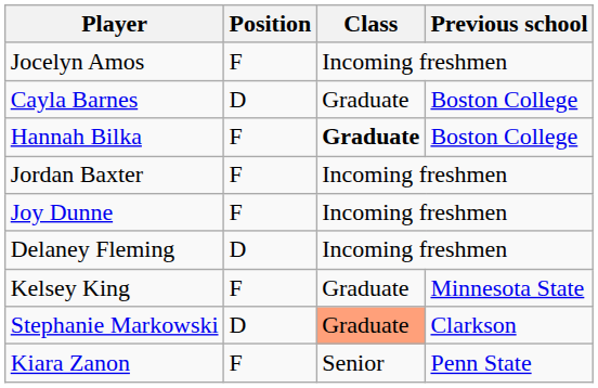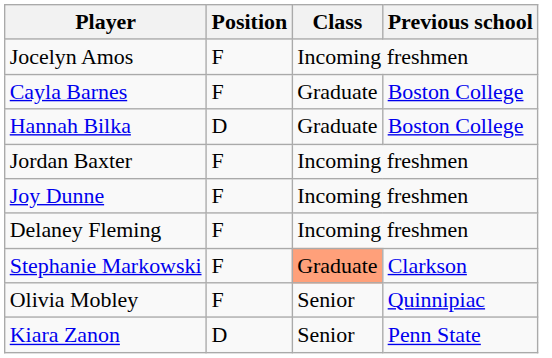 <table class="wikitable">
 <tr>
 <th>Player</th>
 <th>Position</th>
 <th>Class</th>
 <th>Previous school</th>
 </tr>
 <tr>
 <td>Jocelyn Amos</td>
 <td>F</td>
 <td colspan="2">Incoming freshmen</td>
 </tr>
 <tr>
 <td><a href='#'>Cayla Barnes</a></td>
-<td>D</td>
+<td>F</td>
 <td>Graduate</td>
 <td><a href='#'>Boston College</a></td>
 </tr>
 <tr>
 <td><a href='#'>Hannah Bilka</a></td>
-<td>F</td>
-<td><strong>Graduate</strong></td>
+<td>D</td>
+<td>Graduate</td>
 <td><a href='#'>Boston College</a></td>
 </tr>
 <tr>
 <td>Jordan Baxter</td>
 <td>F</td>
 <td colspan="2">Incoming freshmen</td>
 </tr>
 <tr>
 <td><a href='#'>Joy Dunne</a></td>
 <td>F</td>
 <td colspan="2">Incoming freshmen</td>
 </tr>
 <tr>
 <td>Delaney Fleming</td>
-<td>D</td>
+<td>F</td>
 <td colspan="2">Incoming freshmen</td>
 </tr>
 <tr>
-<td>Kelsey King</td>
+<td><a href='#'>Stephanie Markowski</a></td>
 <td>F</td>
-<td>Graduate</td>
-<td><a href='#'>Minnesota State</a></td>
-</tr>
-<tr>
-<td><a href='#'>Stephanie Markowski</a></td>
-<td>D</td>
 <td style="background: lightsalmon;">Graduate</td>
 <td><a href='#'>Clarkson</a></td>
 </tr>
 <tr>
+<td>Olivia Mobley</td>
+<td>F</td>
+<td>Senior</td>
+<td><a href='#'>Quinnipiac</a></td>
+</tr>
+<tr>
 <td><a href='#'>Kiara Zanon</a></td>
-<td>F</td>
+<td>D</td>
 <td>Senior</td>
 <td><a href='#'>Penn State</a></td>
 </tr>
 </table>
